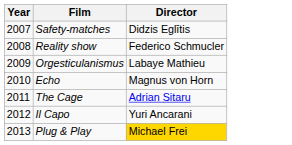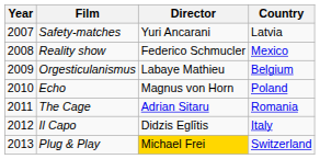 <table class="wikitable">
 <tr>
 <th>Year</th>
 <th>Film</th>
 <th>Director</th>
+<th>Country</th>
 </tr>
 <tr>
 <td>2007</td>
 <td><em>Safety-matches</em></td>
-<td>Didzis Eglītis</td>
+<td>Yuri Ancarani</td>
+<td>Latvia</td>
 </tr>
 <tr>
 <td>2008</td>
 <td><em>Reality show</em></td>
 <td>Federico Schmucler</td>
+<td><a href='#'>Mexico</a></td>
 </tr>
 <tr>
 <td>2009</td>
 <td><em>Orgesticulanismus</em></td>
 <td>Labaye Mathieu</td>
+<td><a href='#'>Belgium</a></td>
 </tr>
 <tr>
 <td>2010</td>
 <td><em>Echo</em></td>
 <td>Magnus von Horn</td>
+<td><a href='#'>Poland</a></td>
 </tr>
 <tr>
 <td>2011</td>
 <td><em>The Cage</em></td>
 <td><a href='#'>Adrian Sitaru</a></td>
+<td><a href='#'>Romania</a></td>
 </tr>
 <tr>
 <td>2012</td>
 <td><em>Il Capo</em></td>
-<td>Yuri Ancarani</td>
+<td>Didzis Eglītis</td>
+<td><a href='#'>Italy</a></td>
 </tr>
 <tr>
 <td>2013</td>
 <td><em>Plug & Play</em></td>
 <td style="background: gold;">Michael Frei</td>
+<td><a href='#'>Switzerland</a></td>
 </tr>
 </table>
